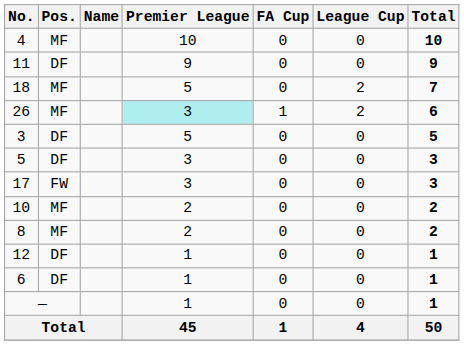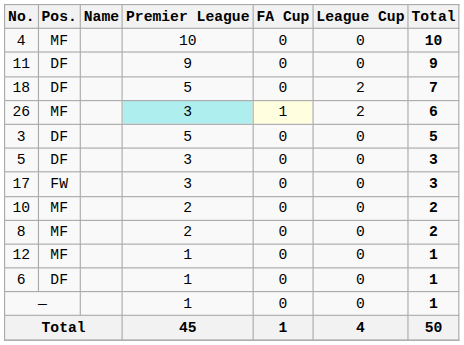 <table class="wikitable sortable" style="text-align: center;">
 <tr>
 <th>No.</th>
 <th>Pos.</th>
 <th>Name</th>
 <th>Premier League</th>
 <th>FA Cup</th>
 <th>League Cup</th>
 <th>Total</th>
 </tr>
 <tr>
 <td>4</td>
 <td>MF</td>
 <td></td>
 <td>10</td>
 <td>0</td>
 <td>0</td>
 <td><strong>10</strong></td>
 </tr>
 <tr>
 <td>11</td>
 <td>DF</td>
 <td></td>
 <td>9</td>
 <td>0</td>
 <td>0</td>
 <td><strong>9</strong></td>
 </tr>
 <tr>
 <td>18</td>
-<td>MF</td>
+<td>DF</td>
 <td></td>
 <td>5</td>
 <td>0</td>
 <td>2</td>
 <td><strong>7</strong></td>
 </tr>
 <tr>
 <td>26</td>
 <td>MF</td>
 <td></td>
 <td style="background: paleturquoise;">3</td>
-<td>1</td>
+<td style="background: lightyellow;">1</td>
 <td>2</td>
 <td><strong>6</strong></td>
 </tr>
 <tr>
 <td>3</td>
 <td>DF</td>
 <td></td>
 <td>5</td>
 <td>0</td>
 <td>0</td>
 <td><strong>5</strong></td>
 </tr>
 <tr>
 <td>5</td>
 <td>DF</td>
 <td></td>
 <td>3</td>
 <td>0</td>
 <td>0</td>
 <td><strong>3</strong></td>
 </tr>
 <tr>
 <td>17</td>
 <td>FW</td>
 <td></td>
 <td>3</td>
 <td>0</td>
 <td>0</td>
 <td><strong>3</strong></td>
 </tr>
 <tr>
 <td>10</td>
 <td>MF</td>
 <td></td>
 <td>2</td>
 <td>0</td>
 <td>0</td>
 <td><strong>2</strong></td>
 </tr>
 <tr>
 <td>8</td>
 <td>MF</td>
 <td></td>
 <td>2</td>
 <td>0</td>
 <td>0</td>
 <td><strong>2</strong></td>
 </tr>
 <tr>
 <td>12</td>
-<td>DF</td>
+<td>MF</td>
 <td></td>
 <td>1</td>
 <td>0</td>
 <td>0</td>
 <td><strong>1</strong></td>
 </tr>
 <tr>
 <td>6</td>
 <td>DF</td>
 <td></td>
 <td>1</td>
 <td>0</td>
 <td>0</td>
 <td><strong>1</strong></td>
 </tr>
 <tr class="sortbottom">
 <td colspan=2>—</td>
 <td></td>
 <td>1</td>
 <td>0</td>
 <td>0</td>
 <td><strong>1</strong></td>
 </tr>
 <tr>
 <th colspan=3>Total</th>
 <th>45</th>
 <th>1</th>
 <th>4</th>
 <th>50</th>
 </tr>
 <tr>
 </tr>
 </table>
